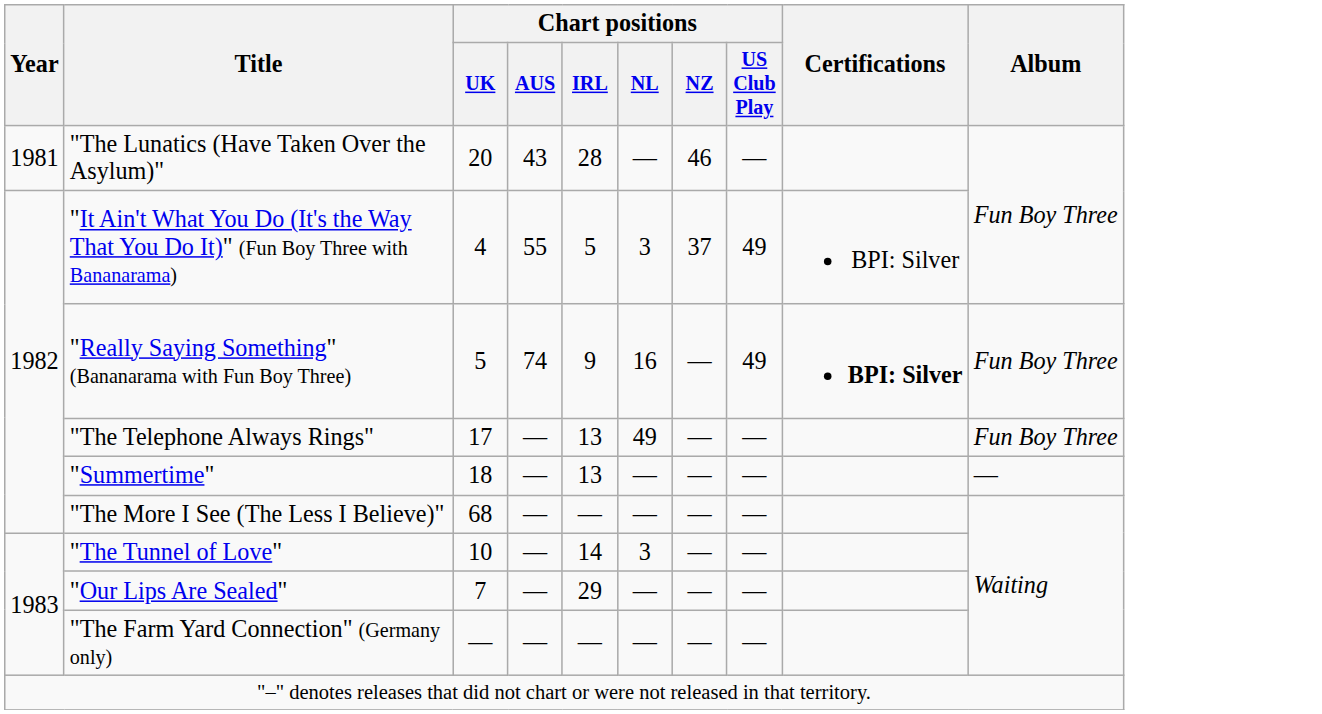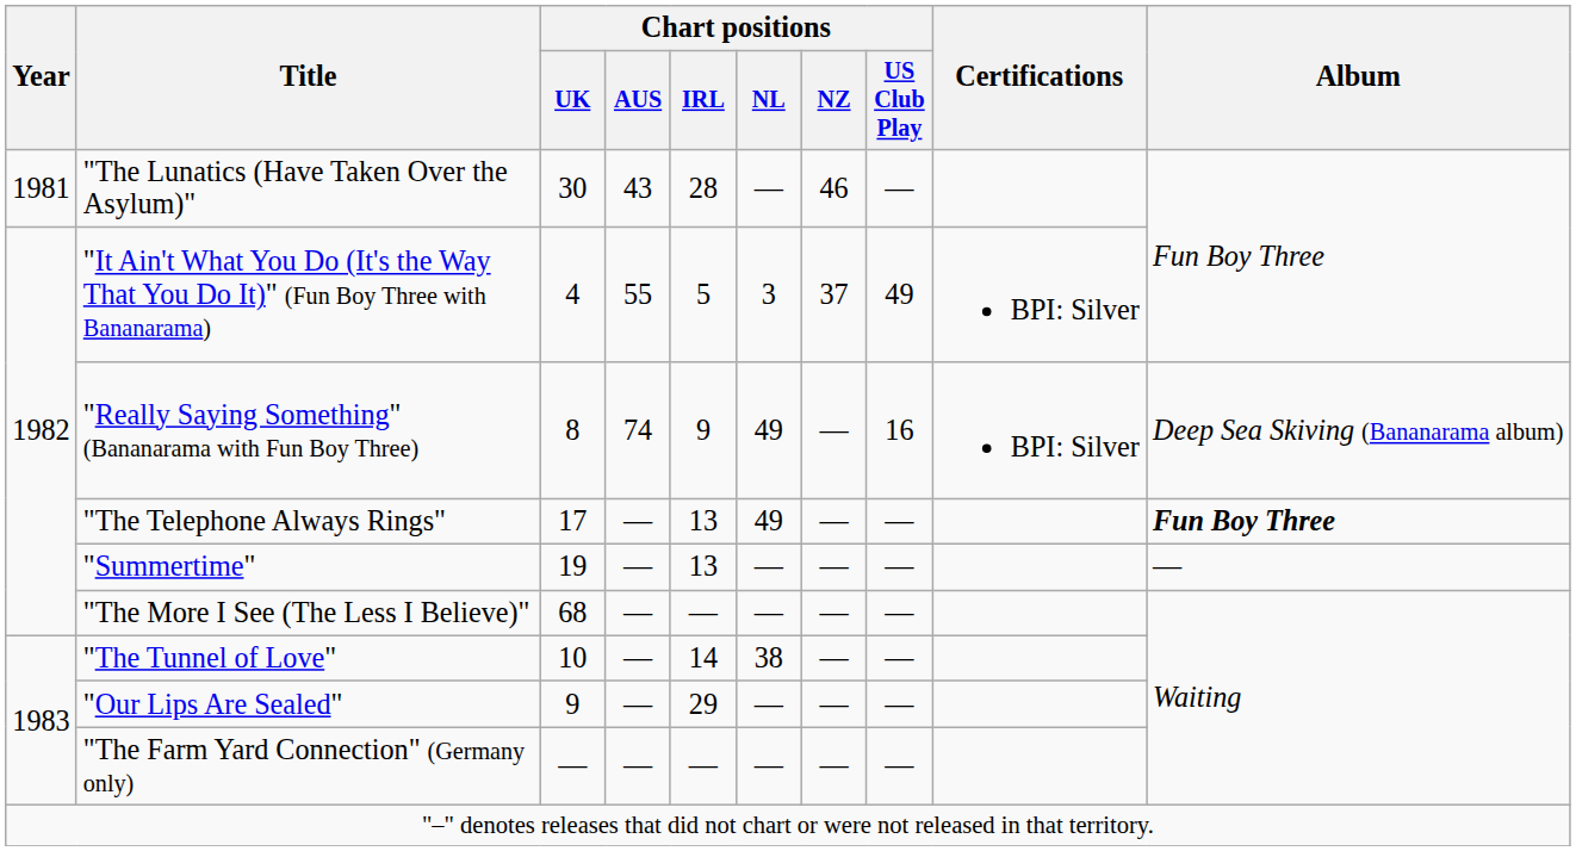 <table class="wikitable" style=text-align:center;>
 <tr>
 <th rowspan="2">Year</th>
 <th rowspan="2" width="250">Title</th>
 <th colspan="6">Chart positions</th>
 <th rowspan="2">Certifications</th>
 <th rowspan="2">Album</th>
 </tr>
 <tr style="font-size: smaller;">
 <th width="30"><a href='#'>UK</a> <br></th>
 <th width="30"><a href='#'>AUS</a><br></th>
 <th width="30"><a href='#'>IRL</a> <br></th>
 <th width="30"><a href='#'>NL</a><br></th>
 <th width="30"><a href='#'>NZ</a> <br></th>
 <th width="30"><a href='#'>US Club Play</a></th>
 </tr>
 <tr>
 <td>1981</td>
 <td align=left>"The Lunatics (Have Taken Over the Asylum)"</td>
-<td>20</td>
+<td>30</td>
 <td>43</td>
 <td>28</td>
 <td>—</td>
 <td>46</td>
 <td>—</td>
 <td></td>
 <td align=left rowspan="2"><em>Fun Boy Three</em></td>
 </tr>
 <tr>
 <td rowspan="5">1982</td>
 <td align=left>"<a href='#'>It Ain't What You Do (It's the Way That You Do It)</a>" <small>(Fun Boy Three with <a href='#'>Bananarama</a>)</small></td>
 <td>4</td>
 <td>55</td>
 <td>5</td>
 <td>3</td>
 <td>37</td>
 <td>49</td>
 <td><br><ul><li>BPI: Silver</li></ul></td>
 </tr>
 <tr>
 <td align=left>"<a href='#'>Really Saying Something</a>" <small>(Bananarama with Fun Boy Three)</small></td>
-<td>5</td>
+<td>8</td>
 <td>74</td>
 <td>9</td>
+<td>49</td>
+<td>—</td>
 <td>16</td>
-<td>—</td>
-<td>49</td>
-<td><strong><br><ul><li>BPI: Silver</li></ul></strong></td>
-<td align=left><em>Fun Boy Three</em></td>
+<td><br><ul><li>BPI: Silver</li></ul></td>
+<td align=left><em>Deep Sea Skiving</em> <small>(<a href='#'>Bananarama</a> album)</small></td>
 </tr>
 <tr>
 <td align=left>"The Telephone Always Rings"</td>
 <td>17</td>
 <td>—</td>
 <td>13</td>
 <td>49</td>
 <td>—</td>
 <td>—</td>
 <td></td>
-<td align=left><em>Fun Boy Three</em></td>
+<td align=left><strong><em>Fun Boy Three</em></strong></td>
 </tr>
 <tr>
 <td align=left>"<a href='#'>Summertime</a>"</td>
-<td>18</td>
+<td>19</td>
 <td>—</td>
 <td>13</td>
 <td>—</td>
 <td>—</td>
 <td>—</td>
 <td></td>
 <td align=left>—</td>
 </tr>
 <tr>
 <td align=left>"The More I See (The Less I Believe)"</td>
 <td>68</td>
 <td>—</td>
 <td>—</td>
 <td>—</td>
 <td>—</td>
 <td>—</td>
 <td></td>
 <td align=left rowspan="4"><em>Waiting</em></td>
 </tr>
 <tr>
 <td rowspan="3">1983</td>
 <td align=left>"<a href='#'>The Tunnel of Love</a>"</td>
 <td>10</td>
 <td>—</td>
 <td>14</td>
-<td>3</td>
+<td>38</td>
 <td>—</td>
 <td>—</td>
 <td></td>
 </tr>
 <tr>
 <td align=left>"<a href='#'>Our Lips Are Sealed</a>"</td>
-<td>7</td>
+<td>9</td>
 <td>—</td>
 <td>29</td>
 <td>—</td>
 <td>—</td>
 <td>—</td>
 <td></td>
 </tr>
 <tr>
 <td align=left>"The Farm Yard Connection" <small>(Germany only)</small></td>
 <td>—</td>
 <td>—</td>
 <td>—</td>
 <td>—</td>
 <td>—</td>
 <td>—</td>
 <td></td>
 </tr>
 <tr>
 <td colspan="10" style="font-size: 85%">"–" denotes releases that did not chart or were not released in that territory.</td>
 </tr>
 </table>
